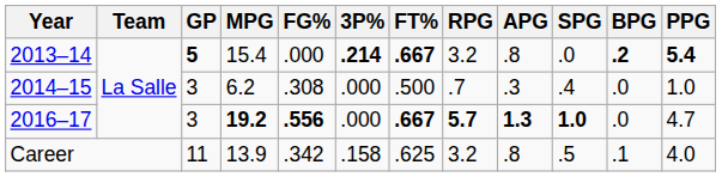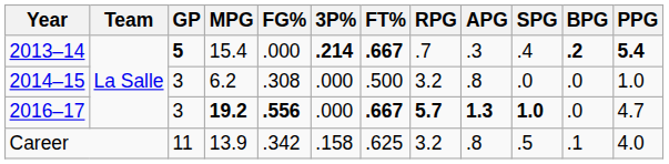 <table class="wikitable sortable">
 <tr>
 <th>Year</th>
 <th>Team</th>
 <th>GP</th>
 <th>MPG</th>
 <th>FG%</th>
 <th>3P%</th>
 <th>FT%</th>
 <th>RPG</th>
 <th>APG</th>
 <th>SPG</th>
 <th>BPG</th>
 <th>PPG</th>
 </tr>
 <tr>
 <td><a href='#'>2013–14</a></td>
 <td rowspan="3"><a href='#'>La Salle</a></td>
 <td><strong>5</strong></td>
 <td>15.4</td>
 <td>.000</td>
 <td><strong>.214</strong></td>
 <td><strong>.667</strong></td>
-<td>3.2</td>
-<td>.8</td>
-<td>.0</td>
+<td>.7</td>
+<td>.3</td>
+<td>.4</td>
 <td><strong>.2</strong></td>
 <td><strong>5.4</strong></td>
 </tr>
 <tr>
 <td><a href='#'>2014–15</a></td>
 <td>3</td>
 <td>6.2</td>
 <td>.308</td>
 <td>.000</td>
 <td>.500</td>
-<td>.7</td>
-<td>.3</td>
-<td>.4</td>
+<td>3.2</td>
+<td>.8</td>
+<td>.0</td>
 <td>.0</td>
 <td>1.0</td>
 </tr>
 <tr>
 <td><a href='#'>2016–17</a></td>
 <td>3</td>
 <td><strong>19.2</strong></td>
 <td><strong>.556</strong></td>
 <td>.000</td>
 <td><strong>.667</strong></td>
 <td><strong>5.7</strong></td>
 <td><strong>1.3</strong></td>
 <td><strong>1.0</strong></td>
 <td>.0</td>
 <td>4.7</td>
 </tr>
 <tr>
 <td colspan="2">Career</td>
 <td>11</td>
 <td>13.9</td>
 <td>.342</td>
 <td>.158</td>
 <td>.625</td>
 <td>3.2</td>
 <td>.8</td>
 <td>.5</td>
 <td>.1</td>
 <td>4.0</td>
 </tr>
 </table>
